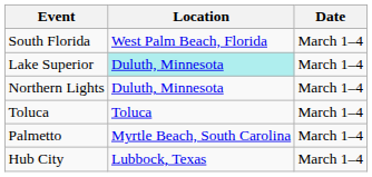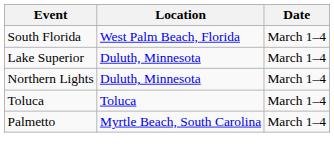 <table class="wikitable">
 <tr>
 <th>Event</th>
 <th>Location</th>
 <th>Date</th>
 </tr>
 <tr>
 <td>South Florida</td>
 <td><a href='#'>West Palm Beach, Florida</a></td>
 <td>March 1–4</td>
 </tr>
 <tr>
 <td>Lake Superior</td>
-<td style="background: paleturquoise;"><a href='#'>Duluth, Minnesota</a></td>
+<td><a href='#'>Duluth, Minnesota</a></td>
 <td>March 1–4</td>
 </tr>
 <tr>
 <td>Northern Lights</td>
 <td><a href='#'>Duluth, Minnesota</a></td>
 <td>March 1–4</td>
 </tr>
 <tr>
 <td>Toluca</td>
 <td><a href='#'>Toluca</a></td>
 <td>March 1–4</td>
 </tr>
 <tr>
 <td>Palmetto</td>
 <td><a href='#'>Myrtle Beach, South Carolina</a></td>
 <td>March 1–4</td>
 </tr>
-<tr>
-<td>Hub City</td>
-<td><a href='#'>Lubbock, Texas</a></td>
-<td>March 1–4</td>
-</tr>
 </table>
